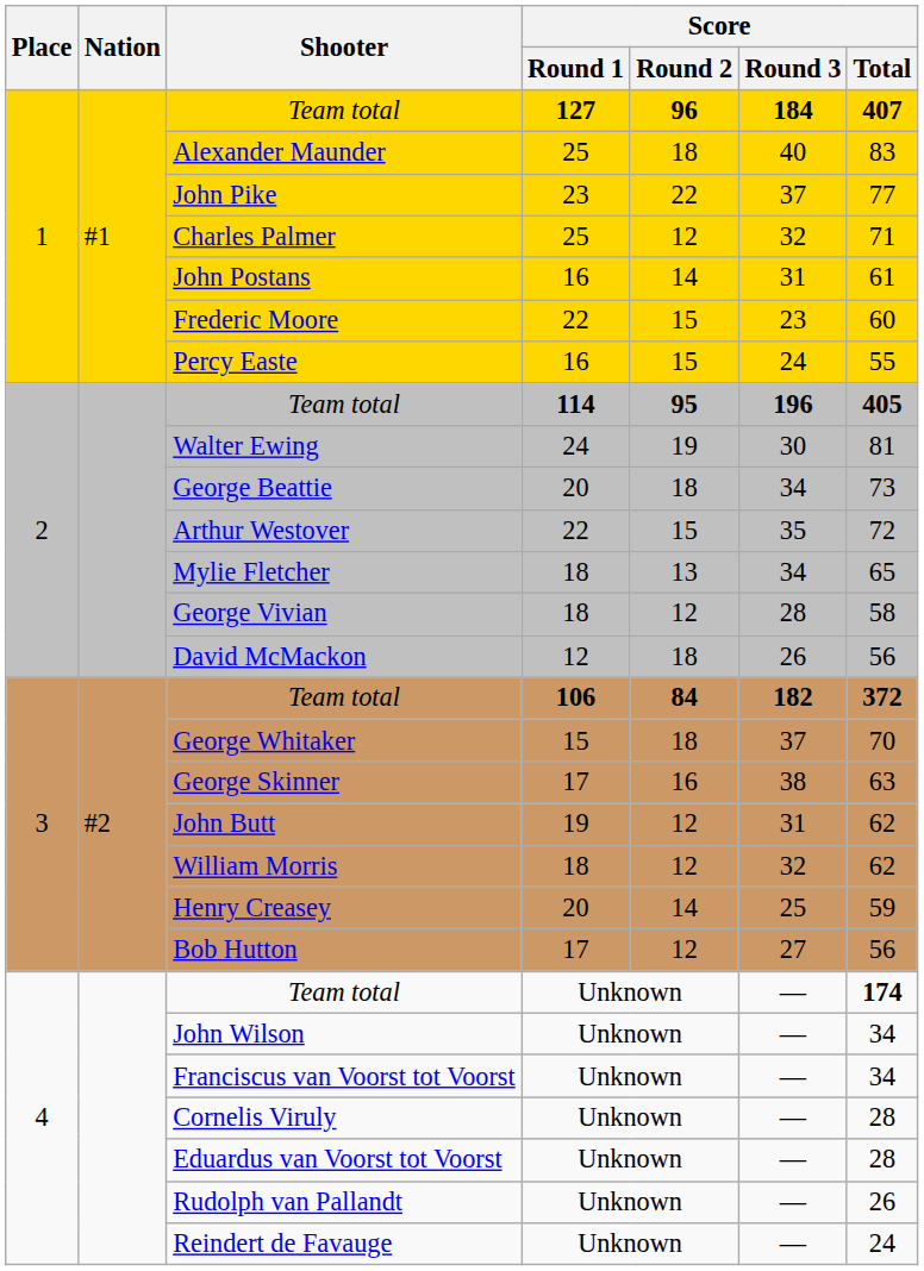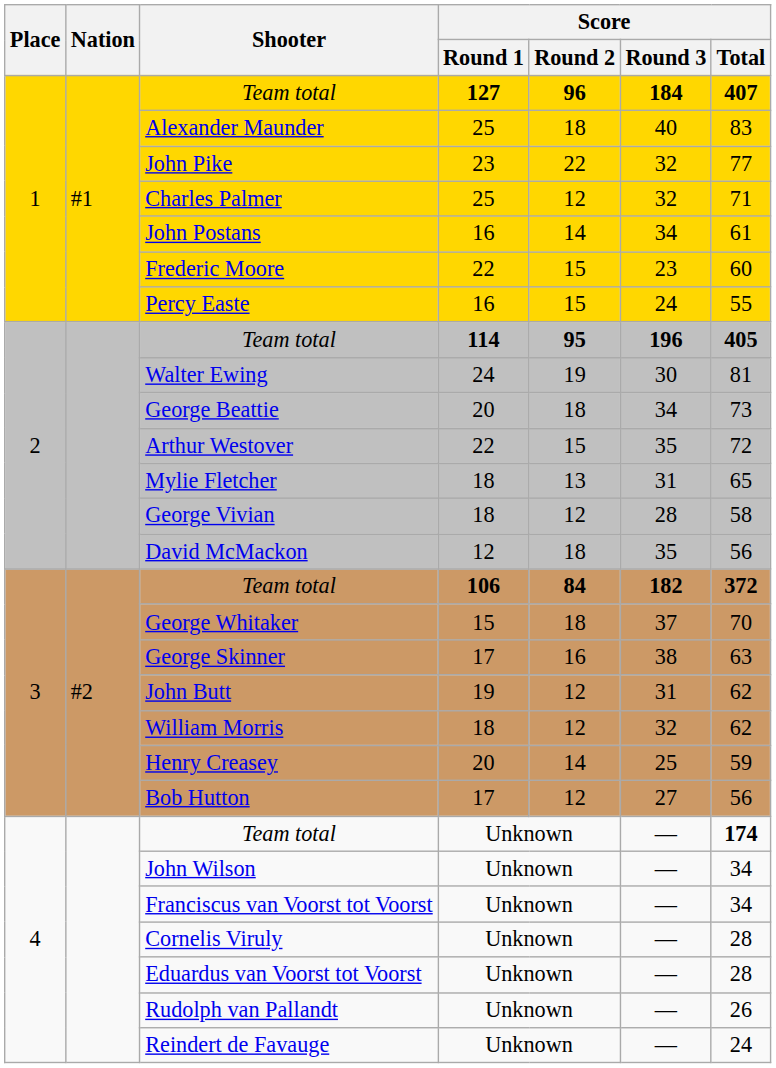 <table class=wikitable>
 <tr>
 <th rowspan=2>Place</th>
 <th rowspan=2>Nation</th>
 <th rowspan=2>Shooter</th>
 <th colspan=4>Score</th>
 </tr>
 <tr>
 <th>Round 1</th>
 <th>Round 2</th>
 <th>Round 3</th>
 <th>Total</th>
 </tr>
 <tr align=center bgcolor=gold>
 <td rowspan=7>1</td>
 <td rowspan=7 align=left> #1</td>
 <td><em>Team total</em></td>
 <td><strong>127</strong></td>
 <td><strong>96</strong></td>
 <td><strong>184</strong></td>
 <td><strong>407</strong></td>
 </tr>
 <tr align=center bgcolor=gold>
 <td align=left><a href='#'>Alexander Maunder</a></td>
 <td>25</td>
 <td>18</td>
 <td>40</td>
 <td>83</td>
 </tr>
 <tr align=center bgcolor=gold>
 <td align=left><a href='#'>John Pike</a></td>
 <td>23</td>
 <td>22</td>
-<td>37</td>
+<td>32</td>
 <td>77</td>
 </tr>
 <tr align=center bgcolor=gold>
 <td align=left><a href='#'>Charles Palmer</a></td>
 <td>25</td>
 <td>12</td>
 <td>32</td>
 <td>71</td>
 </tr>
 <tr align=center bgcolor=gold>
 <td align=left><a href='#'>John Postans</a></td>
 <td>16</td>
 <td>14</td>
-<td>31</td>
+<td>34</td>
 <td>61</td>
 </tr>
 <tr align=center bgcolor=gold>
 <td align=left><a href='#'>Frederic Moore</a></td>
 <td>22</td>
 <td>15</td>
 <td>23</td>
 <td>60</td>
 </tr>
 <tr align=center bgcolor=gold>
 <td align=left><a href='#'>Percy Easte</a></td>
 <td>16</td>
 <td>15</td>
 <td>24</td>
 <td>55</td>
 </tr>
 <tr align=center bgcolor=silver>
 <td rowspan=7>2</td>
 <td rowspan=7 align=left></td>
 <td><em>Team total</em></td>
 <td><strong>114</strong></td>
 <td><strong>95</strong></td>
 <td><strong>196</strong></td>
 <td><strong>405</strong></td>
 </tr>
 <tr align=center bgcolor=silver>
 <td align=left><a href='#'>Walter Ewing</a></td>
 <td>24</td>
 <td>19</td>
 <td>30</td>
 <td>81</td>
 </tr>
 <tr align=center bgcolor=silver>
 <td align=left><a href='#'>George Beattie</a></td>
 <td>20</td>
 <td>18</td>
 <td>34</td>
 <td>73</td>
 </tr>
 <tr align=center bgcolor=silver>
 <td align=left><a href='#'>Arthur Westover</a></td>
 <td>22</td>
 <td>15</td>
 <td>35</td>
 <td>72</td>
 </tr>
 <tr align=center bgcolor=silver>
 <td align=left><a href='#'>Mylie Fletcher</a></td>
 <td>18</td>
 <td>13</td>
-<td>34</td>
+<td>31</td>
 <td>65</td>
 </tr>
 <tr align=center bgcolor=silver>
 <td align=left><a href='#'>George Vivian</a></td>
 <td>18</td>
 <td>12</td>
 <td>28</td>
 <td>58</td>
 </tr>
 <tr align=center bgcolor=silver>
 <td align=left><a href='#'>David McMackon</a></td>
 <td>12</td>
 <td>18</td>
-<td>26</td>
+<td>35</td>
 <td>56</td>
 </tr>
 <tr align=center bgcolor=cc9966>
 <td rowspan=7>3</td>
 <td rowspan=7 align=left> #2</td>
 <td><em>Team total</em></td>
 <td><strong>106</strong></td>
 <td><strong>84</strong></td>
 <td><strong>182</strong></td>
 <td><strong>372</strong></td>
 </tr>
 <tr align=center bgcolor=cc9966>
 <td align=left><a href='#'>George Whitaker</a></td>
 <td>15</td>
 <td>18</td>
 <td>37</td>
 <td>70</td>
 </tr>
 <tr align=center bgcolor=cc9966>
 <td align=left><a href='#'>George Skinner</a></td>
 <td>17</td>
 <td>16</td>
 <td>38</td>
 <td>63</td>
 </tr>
 <tr align=center bgcolor=cc9966>
 <td align=left><a href='#'>John Butt</a></td>
 <td>19</td>
 <td>12</td>
 <td>31</td>
 <td>62</td>
 </tr>
 <tr align=center bgcolor=cc9966>
 <td align=left><a href='#'>William Morris</a></td>
 <td>18</td>
 <td>12</td>
 <td>32</td>
 <td>62</td>
 </tr>
 <tr align=center bgcolor=cc9966>
 <td align=left><a href='#'>Henry Creasey</a></td>
 <td>20</td>
 <td>14</td>
 <td>25</td>
 <td>59</td>
 </tr>
 <tr align=center bgcolor=cc9966>
 <td align=left><a href='#'>Bob Hutton</a></td>
 <td>17</td>
 <td>12</td>
 <td>27</td>
 <td>56</td>
 </tr>
 <tr align=center>
 <td rowspan=7>4</td>
 <td rowspan=7 align=left></td>
 <td><em>Team total</em></td>
 <td colspan=2>Unknown</td>
 <td>—</td>
 <td><strong>174</strong></td>
 </tr>
 <tr align=center>
 <td align=left><a href='#'>John Wilson</a></td>
 <td colspan=2>Unknown</td>
 <td>—</td>
 <td>34</td>
 </tr>
 <tr align=center>
 <td align=left><a href='#'>Franciscus van Voorst tot Voorst</a></td>
 <td colspan=2>Unknown</td>
 <td>—</td>
 <td>34</td>
 </tr>
 <tr align=center>
 <td align=left><a href='#'>Cornelis Viruly</a></td>
 <td colspan=2>Unknown</td>
 <td>—</td>
 <td>28</td>
 </tr>
 <tr align=center>
 <td align=left><a href='#'>Eduardus van Voorst tot Voorst</a></td>
 <td colspan=2>Unknown</td>
 <td>—</td>
 <td>28</td>
 </tr>
 <tr align=center>
 <td align=left><a href='#'>Rudolph van Pallandt</a></td>
 <td colspan=2>Unknown</td>
 <td>—</td>
 <td>26</td>
 </tr>
 <tr align=center>
 <td align=left><a href='#'>Reindert de Favauge</a></td>
 <td colspan=2>Unknown</td>
 <td>—</td>
 <td>24</td>
 </tr>
 </table>
